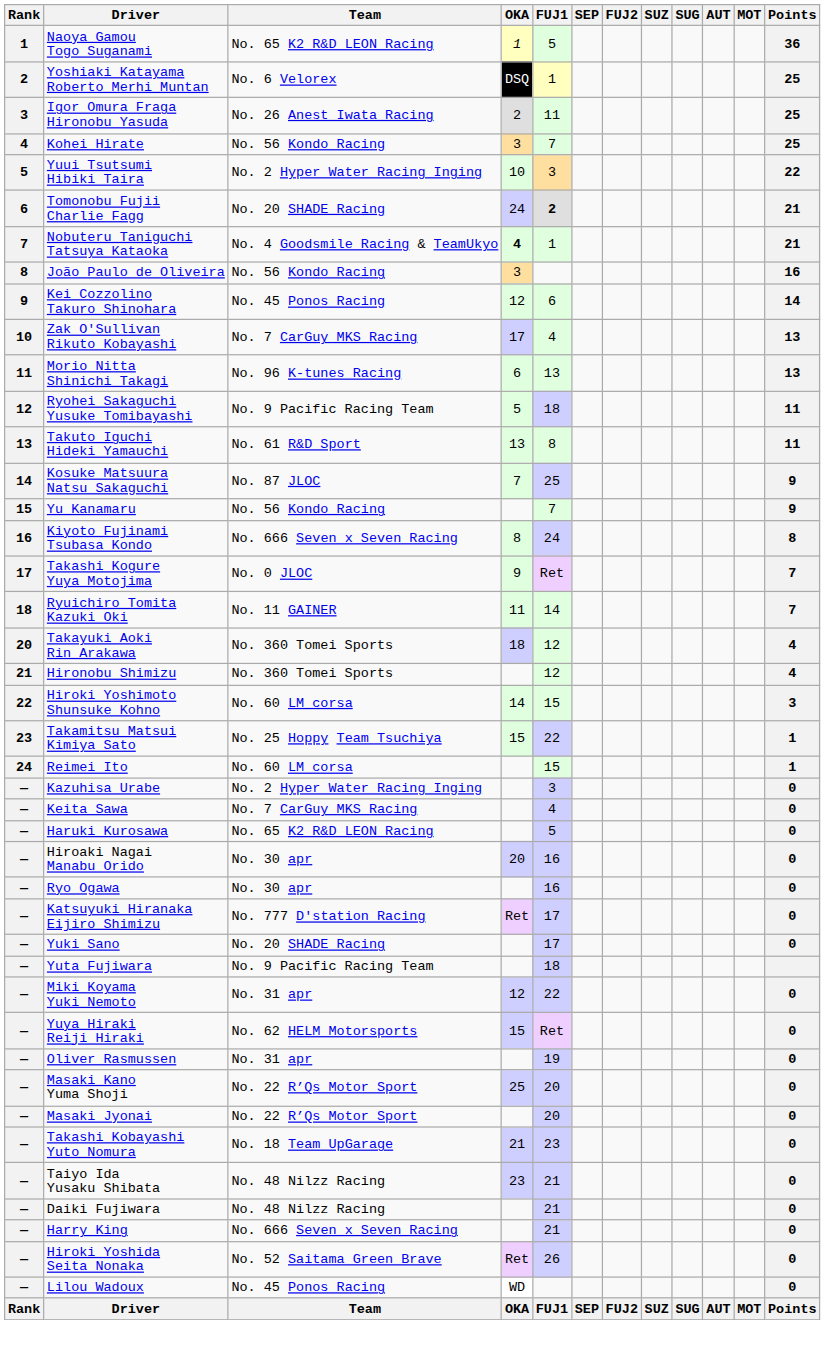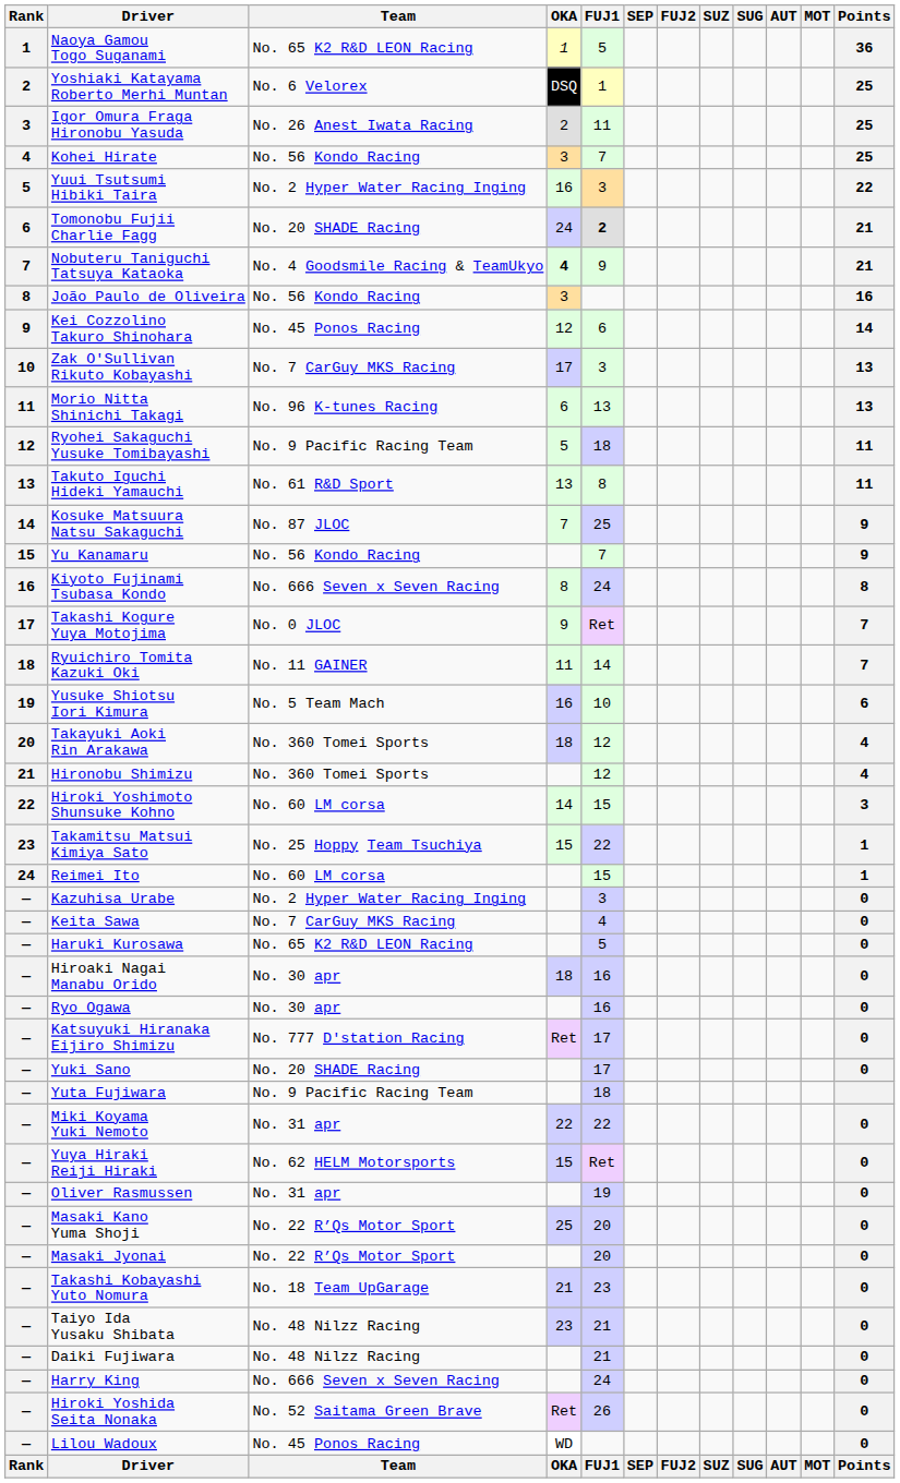 <table class="wikitable" style="font-size:85%; text-align:center">
 <tr>
 <th>Rank</th>
 <th>Driver</th>
 <th>Team</th>
 <th>OKA</th>
 <th>FUJ1</th>
 <th>SEP</th>
 <th>FUJ2</th>
 <th>SUZ</th>
 <th>SUG</th>
 <th>AUT</th>
 <th>MOT</th>
 <th>Points</th>
 </tr>
 <tr>
 <th>1</th>
 <td align="left"> <a href='#'>Naoya Gamou</a><br> <a href='#'>Togo Suganami</a></td>
 <td align="left"> No. 65 <a href='#'>K2 R&D LEON Racing</a></td>
 <td style="background:#FFFFBF;"><em>1</em></td>
 <td style="background:#DFFFDF;">5</td>
 <td></td>
 <td></td>
 <td></td>
 <td></td>
 <td></td>
 <td></td>
 <th>36</th>
 </tr>
 <tr>
 <th>2</th>
 <td align="left"> <a href='#'>Yoshiaki Katayama</a><br> <a href='#'>Roberto Merhi Muntan</a></td>
 <td align="left"> No. 6 <a href='#'>Velorex</a></td>
 <td style="background-color:#000000;color:white">DSQ</td>
 <td style="background:#FFFFBF;">1</td>
 <td></td>
 <td></td>
 <td></td>
 <td></td>
 <td></td>
 <td></td>
 <th>25</th>
 </tr>
 <tr>
 <th>3</th>
 <td align="left"> <a href='#'>Igor Omura Fraga</a><br> <a href='#'>Hironobu Yasuda</a></td>
 <td align="left"> No. 26 <a href='#'>Anest Iwata Racing</a></td>
 <td style="background:#DFDFDF;">2</td>
 <td style="background:#DFFFDF;">11</td>
 <td></td>
 <td></td>
 <td></td>
 <td></td>
 <td></td>
 <td></td>
 <th>25</th>
 </tr>
 <tr>
 <th>4</th>
 <td align="left"> <a href='#'>Kohei Hirate</a></td>
 <td align="left"> No. 56 <a href='#'>Kondo Racing</a></td>
 <td style="background:#FFDF9F;">3</td>
 <td style="background:#DFFFDF;">7</td>
 <td></td>
 <td></td>
 <td></td>
 <td></td>
 <td></td>
 <td></td>
 <th>25</th>
 </tr>
 <tr>
 <th>5</th>
 <td align="left"> <a href='#'>Yuui Tsutsumi</a><br> <a href='#'>Hibiki Taira</a></td>
 <td align="left"> No. 2 <a href='#'>Hyper Water Racing Inging</a></td>
-<td style="background:#DFFFDF;">10</td>
+<td style="background:#DFFFDF;">16</td>
 <td style="background:#FFDF9F;">3</td>
 <td></td>
 <td></td>
 <td></td>
 <td></td>
 <td></td>
 <td></td>
 <th>22</th>
 </tr>
 <tr>
 <th>6</th>
 <td align="left"> <a href='#'>Tomonobu Fujii</a><br> <a href='#'>Charlie Fagg</a></td>
 <td align="left"> No. 20 <a href='#'>SHADE Racing</a></td>
 <td style="background:#CFCFFF;">24</td>
 <td style="background:#DFDFDF;"><strong>2</strong></td>
 <td></td>
 <td></td>
 <td></td>
 <td></td>
 <td></td>
 <td></td>
 <th>21</th>
 </tr>
 <tr>
 <th>7</th>
 <td align="left"> <a href='#'>Nobuteru Taniguchi</a><br> <a href='#'>Tatsuya Kataoka</a></td>
 <td align="left"> No. 4 <a href='#'>Goodsmile Racing</a> & <a href='#'>TeamUkyo</a></td>
 <td style="background:#DFFFDF;"><strong>4</strong></td>
-<td style="background:#DFFFDF;">1</td>
+<td style="background:#DFFFDF;">9</td>
 <td></td>
 <td></td>
 <td></td>
 <td></td>
 <td></td>
 <td></td>
 <th>21</th>
 </tr>
 <tr>
 <th>8</th>
 <td align="left"> <a href='#'>João Paulo de Oliveira</a></td>
 <td align="left"> No. 56 <a href='#'>Kondo Racing</a></td>
 <td style="background:#FFDF9F;">3</td>
 <td></td>
 <td></td>
 <td></td>
 <td></td>
 <td></td>
 <td></td>
 <td></td>
 <th>16</th>
 </tr>
 <tr>
 <th>9</th>
 <td align="left"> <a href='#'>Kei Cozzolino</a><br> <a href='#'>Takuro Shinohara</a></td>
 <td align="left"> No. 45 <a href='#'>Ponos Racing</a></td>
 <td style="background:#DFFFDF;">12</td>
 <td style="background:#DFFFDF;">6</td>
 <td></td>
 <td></td>
 <td></td>
 <td></td>
 <td></td>
 <td></td>
 <th>14</th>
 </tr>
 <tr>
 <th>10</th>
 <td align="left"> <a href='#'>Zak O'Sullivan</a><br> <a href='#'>Rikuto Kobayashi</a></td>
 <td align="left"> No. 7 <a href='#'>CarGuy MKS Racing</a></td>
 <td style="background:#CFCFFF;">17</td>
-<td style="background:#DFFFDF;">4</td>
+<td style="background:#DFFFDF;">3</td>
 <td></td>
 <td></td>
 <td></td>
 <td></td>
 <td></td>
 <td></td>
 <th>13</th>
 </tr>
 <tr>
 <th>11</th>
 <td align="left"> <a href='#'>Morio Nitta</a><br> <a href='#'>Shinichi Takagi</a></td>
 <td align="left"> No. 96 <a href='#'>K-tunes Racing</a></td>
 <td style="background:#DFFFDF;">6</td>
 <td style="background:#DFFFDF;">13</td>
 <td></td>
 <td></td>
 <td></td>
 <td></td>
 <td></td>
 <td></td>
 <th>13</th>
 </tr>
 <tr>
 <th>12</th>
 <td align="left"> <a href='#'>Ryohei Sakaguchi</a><br> <a href='#'>Yusuke Tomibayashi</a></td>
 <td align="left"> No. 9 Pacific Racing Team</td>
 <td style="background:#DFFFDF;">5</td>
 <td style="background:#CFCFFF;">18</td>
 <td></td>
 <td></td>
 <td></td>
 <td></td>
 <td></td>
 <td></td>
 <th>11</th>
 </tr>
 <tr>
 <th>13</th>
 <td align="left"> <a href='#'>Takuto Iguchi</a><br> <a href='#'>Hideki Yamauchi</a></td>
 <td align="left"> No. 61 <a href='#'>R&D Sport</a></td>
 <td style="background:#DFFFDF;">13</td>
 <td style="background:#DFFFDF;">8</td>
 <td></td>
 <td></td>
 <td></td>
 <td></td>
 <td></td>
 <td></td>
 <th>11</th>
 </tr>
 <tr>
 <th>14</th>
 <td align="left"> <a href='#'>Kosuke Matsuura</a><br> <a href='#'>Natsu Sakaguchi</a></td>
 <td align="left"> No. 87 <a href='#'>JLOC</a></td>
 <td style="background:#DFFFDF;">7</td>
 <td style="background:#CFCFFF;">25</td>
 <td></td>
 <td></td>
 <td></td>
 <td></td>
 <td></td>
 <td></td>
 <th>9</th>
 </tr>
 <tr>
 <th>15</th>
 <td align="left"> <a href='#'>Yu Kanamaru</a></td>
 <td align="left"> No. 56 <a href='#'>Kondo Racing</a></td>
 <td></td>
 <td style="background:#DFFFDF;">7</td>
 <td></td>
 <td></td>
 <td></td>
 <td></td>
 <td></td>
 <td></td>
 <th>9</th>
 </tr>
 <tr>
 <th>16</th>
 <td align="left"> <a href='#'>Kiyoto Fujinami</a><br> <a href='#'>Tsubasa Kondo</a></td>
 <td align="left"> No. 666 <a href='#'>Seven x Seven Racing</a></td>
 <td style="background:#DFFFDF;">8</td>
 <td style="background:#CFCFFF;">24</td>
 <td></td>
 <td></td>
 <td></td>
 <td></td>
 <td></td>
 <td></td>
 <th>8</th>
 </tr>
 <tr>
 <th>17</th>
 <td align="left"> <a href='#'>Takashi Kogure</a><br> <a href='#'>Yuya Motojima</a></td>
 <td align="left"> No. 0 <a href='#'>JLOC</a></td>
 <td style="background:#DFFFDF;">9</td>
 <td style="background:#EFCFFF;">Ret</td>
 <td></td>
 <td></td>
 <td></td>
 <td></td>
 <td></td>
 <td></td>
 <th>7</th>
 </tr>
 <tr>
 <th>18</th>
 <td align="left"> <a href='#'>Ryuichiro Tomita</a><br> <a href='#'>Kazuki Oki</a></td>
 <td align="left"> No. 11 <a href='#'>GAINER</a></td>
 <td style="background:#DFFFDF;">11</td>
 <td style="background:#DFFFDF;">14</td>
 <td></td>
 <td></td>
 <td></td>
 <td></td>
 <td></td>
 <td></td>
 <th>7</th>
 </tr>
 <tr>
+<th>19</th>
+<td align="left"> <a href='#'>Yusuke Shiotsu</a><br> <a href='#'>Iori Kimura</a></td>
+<td align="left"> No. 5 Team Mach</td>
+<td style="background:#CFCFFF;">16</td>
+<td style="background:#DFFFDF;">10</td>
+<td></td>
+<td></td>
+<td></td>
+<td></td>
+<td></td>
+<td></td>
+<th>6</th>
+</tr>
+<tr>
 <th>20</th>
 <td align="left"> <a href='#'>Takayuki Aoki</a><br> <a href='#'>Rin Arakawa</a></td>
 <td align="left"> No. 360 Tomei Sports</td>
 <td style="background:#CFCFFF;">18</td>
 <td style="background:#DFFFDF;">12</td>
 <td></td>
 <td></td>
 <td></td>
 <td></td>
 <td></td>
 <td></td>
 <th>4</th>
 </tr>
 <tr>
 <th>21</th>
 <td align="left"> <a href='#'>Hironobu Shimizu</a></td>
 <td align="left"> No. 360 Tomei Sports</td>
 <td></td>
 <td style="background:#DFFFDF;">12</td>
 <td></td>
 <td></td>
 <td></td>
 <td></td>
 <td></td>
 <td></td>
 <th>4</th>
 </tr>
 <tr>
 <th>22</th>
 <td align="left"> <a href='#'>Hiroki Yoshimoto</a><br> <a href='#'>Shunsuke Kohno</a></td>
 <td align="left"> No. 60 <a href='#'>LM corsa</a></td>
 <td style="background:#DFFFDF;">14</td>
 <td style="background:#DFFFDF;">15</td>
 <td></td>
 <td></td>
 <td></td>
 <td></td>
 <td></td>
 <td></td>
 <th>3</th>
 </tr>
 <tr>
 <th>23</th>
 <td align="left"> <a href='#'>Takamitsu Matsui</a><br> <a href='#'>Kimiya Sato</a></td>
 <td align="left"> No. 25 <a href='#'>Hoppy</a> <a href='#'>Team Tsuchiya</a></td>
 <td style="background:#DFFFDF;">15</td>
 <td style="background:#CFCFFF;">22</td>
 <td></td>
 <td></td>
 <td></td>
 <td></td>
 <td></td>
 <td></td>
 <th>1</th>
 </tr>
 <tr>
 <th>24</th>
 <td align="left"> <a href='#'>Reimei Ito</a></td>
 <td align="left"> No. 60 <a href='#'>LM corsa</a></td>
 <td></td>
 <td style="background:#DFFFDF;">15</td>
 <td></td>
 <td></td>
 <td></td>
 <td></td>
 <td></td>
 <td></td>
 <th>1</th>
 </tr>
 <tr>
 <th>—</th>
 <td align="left"> <a href='#'>Kazuhisa Urabe</a></td>
 <td align="left"> No. 2 <a href='#'>Hyper Water Racing Inging</a></td>
 <td></td>
 <td style="background:#CFCFFF;">3</td>
 <td></td>
 <td></td>
 <td></td>
 <td></td>
 <td></td>
 <td></td>
 <th>0</th>
 </tr>
 <tr>
 <th>—</th>
 <td align="left"> <a href='#'>Keita Sawa</a></td>
 <td align="left"> No. 7 <a href='#'>CarGuy MKS Racing</a></td>
 <td></td>
 <td style="background:#CFCFFF;">4</td>
 <td></td>
 <td></td>
 <td></td>
 <td></td>
 <td></td>
 <td></td>
 <th>0</th>
 </tr>
 <tr>
 <th>—</th>
 <td align="left"> <a href='#'>Haruki Kurosawa</a></td>
 <td align="left"> No. 65 <a href='#'>K2 R&D LEON Racing</a></td>
 <td></td>
 <td style="background:#CFCFFF;">5</td>
 <td></td>
 <td></td>
 <td></td>
 <td></td>
 <td></td>
 <td></td>
 <th>0</th>
 </tr>
 <tr>
 <th>—</th>
 <td align="left"> Hiroaki Nagai<br> <a href='#'>Manabu Orido</a></td>
 <td align="left"> No. 30 <a href='#'>apr</a></td>
-<td style="background:#CFCFFF;">20</td>
+<td style="background:#CFCFFF;">18</td>
 <td style="background:#CFCFFF;">16</td>
 <td></td>
 <td></td>
 <td></td>
 <td></td>
 <td></td>
 <td></td>
 <th>0</th>
 </tr>
 <tr>
 <th>—</th>
 <td align="left"> <a href='#'>Ryo Ogawa</a></td>
 <td align="left"> No. 30 <a href='#'>apr</a></td>
 <td></td>
 <td style="background:#CFCFFF;">16</td>
 <td></td>
 <td></td>
 <td></td>
 <td></td>
 <td></td>
 <td></td>
 <th>0</th>
 </tr>
 <tr>
 <th>—</th>
 <td align="left"> <a href='#'>Katsuyuki Hiranaka</a><br> <a href='#'>Eijiro Shimizu</a></td>
 <td align="left"> No. 777 <a href='#'>D'station Racing</a></td>
 <td style="background:#EFCFFF;">Ret</td>
 <td style="background:#CFCFFF;">17</td>
 <td></td>
 <td></td>
 <td></td>
 <td></td>
 <td></td>
 <td></td>
 <th>0</th>
 </tr>
 <tr>
 <th>—</th>
 <td align="left"> <a href='#'>Yuki Sano</a></td>
 <td align="left"> No. 20 <a href='#'>SHADE Racing</a></td>
 <td></td>
 <td style="background:#CFCFFF;">17</td>
 <td></td>
 <td></td>
 <td></td>
 <td></td>
 <td></td>
 <td></td>
 <th>0</th>
 </tr>
 <tr>
 <th>—</th>
 <td align="left"> <a href='#'>Yuta Fujiwara</a></td>
 <td align="left"> No. 9 Pacific Racing Team</td>
 <td></td>
 <td style="background:#CFCFFF;">18</td>
 <td></td>
 <td></td>
 <td></td>
 <td></td>
 <td></td>
 <td></td>
 <th></th>
 </tr>
 <tr>
 <th>—</th>
 <td align="left"> <a href='#'>Miki Koyama</a><br> <a href='#'>Yuki Nemoto</a></td>
 <td align="left"> No. 31 <a href='#'>apr</a></td>
-<td style="background:#CFCFFF;">12</td>
+<td style="background:#CFCFFF;">22</td>
 <td style="background:#CFCFFF;">22</td>
 <td></td>
 <td></td>
 <td></td>
 <td></td>
 <td></td>
 <td></td>
 <th>0</th>
 </tr>
 <tr>
 <th>—</th>
 <td align="left"> <a href='#'>Yuya Hiraki</a><br> <a href='#'>Reiji Hiraki</a></td>
 <td align="left"> No. 62 <a href='#'>HELM Motorsports</a></td>
 <td style="background:#CFCFFF;">15</td>
 <td style="background:#EFCFFF;">Ret</td>
 <td></td>
 <td></td>
 <td></td>
 <td></td>
 <td></td>
 <td></td>
 <th>0</th>
 </tr>
 <tr>
 <th>—</th>
 <td align="left"> <a href='#'>Oliver Rasmussen</a></td>
 <td align="left"> No. 31 <a href='#'>apr</a></td>
 <td></td>
 <td style="background:#CFCFFF;">19</td>
 <td></td>
 <td></td>
 <td></td>
 <td></td>
 <td></td>
 <td></td>
 <th>0</th>
 </tr>
 <tr>
 <th>—</th>
 <td align="left"> <a href='#'>Masaki Kano</a><br> Yuma Shoji</td>
 <td align="left"> No. 22 <a href='#'>R’Qs Motor Sport</a></td>
 <td style="background:#CFCFFF;">25</td>
 <td style="background:#CFCFFF;">20</td>
 <td></td>
 <td></td>
 <td></td>
 <td></td>
 <td></td>
 <td></td>
 <th>0</th>
 </tr>
 <tr>
 <th>—</th>
 <td align="left"> <a href='#'>Masaki Jyonai</a></td>
 <td align="left"> No. 22 <a href='#'>R’Qs Motor Sport</a></td>
 <td></td>
 <td style="background:#CFCFFF;">20</td>
 <td></td>
 <td></td>
 <td></td>
 <td></td>
 <td></td>
 <td></td>
 <th>0</th>
 </tr>
 <tr>
 <th>—</th>
 <td align="left"> <a href='#'>Takashi Kobayashi</a><br> <a href='#'>Yuto Nomura</a></td>
 <td align="left"> No. 18 <a href='#'>Team UpGarage</a></td>
 <td style="background:#CFCFFF;">21</td>
 <td style="background:#CFCFFF;">23</td>
 <td></td>
 <td></td>
 <td></td>
 <td></td>
 <td></td>
 <td></td>
 <th>0</th>
 </tr>
 <tr>
 <th>—</th>
 <td align="left"> Taiyo Ida<br> Yusaku Shibata</td>
 <td align="left"> No. 48 Nilzz Racing</td>
 <td style="background:#CFCFFF;">23</td>
 <td style="background:#CFCFFF;">21</td>
 <td></td>
 <td></td>
 <td></td>
 <td></td>
 <td></td>
 <td></td>
 <th>0</th>
 </tr>
 <tr>
 <th>—</th>
 <td align="left"> Daiki Fujiwara</td>
 <td align="left"> No. 48 Nilzz Racing</td>
 <td></td>
 <td style="background:#CFCFFF;">21</td>
 <td></td>
 <td></td>
 <td></td>
 <td></td>
 <td></td>
 <td></td>
 <th>0</th>
 </tr>
 <tr>
 <th>—</th>
 <td align="left"> <a href='#'>Harry King</a></td>
 <td align="left"> No. 666 <a href='#'>Seven x Seven Racing</a></td>
 <td></td>
-<td style="background:#CFCFFF;">21</td>
+<td style="background:#CFCFFF;">24</td>
 <td></td>
 <td></td>
 <td></td>
 <td></td>
 <td></td>
 <td></td>
 <th>0</th>
 </tr>
 <tr>
 <th>—</th>
 <td align="left"> <a href='#'>Hiroki Yoshida</a><br> <a href='#'>Seita Nonaka</a></td>
 <td align="left"> No. 52 <a href='#'>Saitama Green Brave</a></td>
 <td style="background:#EFCFFF;">Ret</td>
 <td style="background:#CFCFFF;">26</td>
 <td></td>
 <td></td>
 <td></td>
 <td></td>
 <td></td>
 <td></td>
 <th>0</th>
 </tr>
 <tr>
 <th>—</th>
 <td align="left"> <a href='#'>Lilou Wadoux</a></td>
 <td align="left"> No. 45 <a href='#'>Ponos Racing</a></td>
 <td style="background:#FFFFFF;">WD</td>
 <td></td>
 <td></td>
 <td></td>
 <td></td>
 <td></td>
 <td></td>
 <td></td>
 <th>0</th>
 </tr>
 <tr>
 <th>Rank</th>
 <th>Driver</th>
 <th>Team</th>
 <th>OKA</th>
 <th>FUJ1</th>
 <th>SEP</th>
 <th>FUJ2</th>
 <th>SUZ</th>
 <th>SUG</th>
 <th>AUT</th>
 <th>MOT</th>
 <th>Points</th>
 </tr>
 </table>
